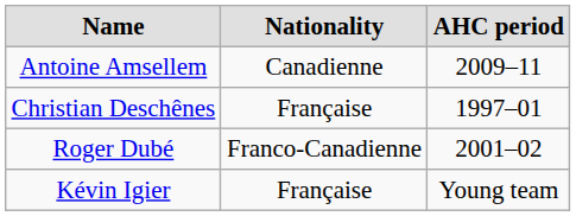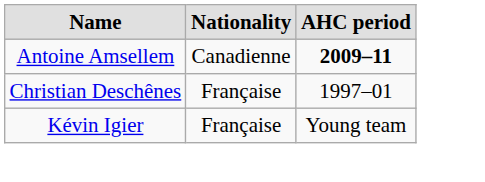 <table style="font-size: 95%; text-align: center;" class="wikitable alternance">
 <tr>
 <th scope="col" style="background: #e0e0e0;">Name</th>
 <th scope="col" style="background: #e0e0e0;">Nationality</th>
 <th scope="col" style="background: #e0e0e0;">AHC period</th>
 </tr>
 <tr>
 <td align=center><a href='#'>Antoine Amsellem</a></td>
 <td align=center>Canadienne </td>
-<td align=center>2009–11</td>
+<td align=center><strong>2009–11</strong></td>
 </tr>
 <tr>
 <td align=center><a href='#'>Christian Deschênes</a></td>
 <td align=center>Française </td>
 <td align=center>1997–01</td>
 </tr>
 <tr>
-<td align=center><a href='#'>Roger Dubé</a></td>
-<td align=center>Franco-Canadienne </td>
-<td align=center>2001–02</td>
-</tr>
-<tr>
 <td align=center><a href='#'>Kévin Igier</a></td>
 <td align=center>Française </td>
 <td align=center>Young team</td>
 </tr>
 </table>
